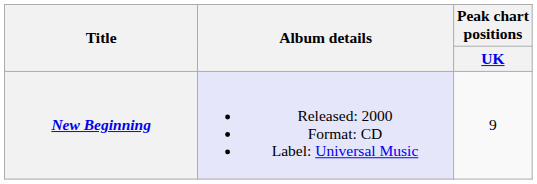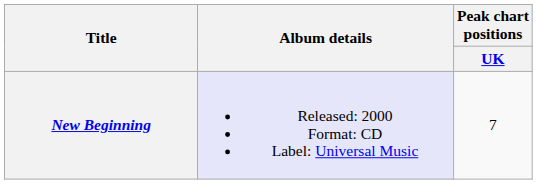 <table class="wikitable plainrowheaders" style="text-align:center;" border="1">
 <tr>
 <th scope="col" rowspan="2" style="width:12em;">Title</th>
 <th scope="col" rowspan="2" style="width:16em;">Album details</th>
 <th scope="col" colspan="1">Peak chart<br>positions</th>
 </tr>
 <tr>
 <th scope="col" style="text-align:center;"><a href='#'>UK</a></th>
 </tr>
 <tr>
 <th scope="row"><em><a href='#'>New Beginning</a></em></th>
 <td style="background: lavender;"><br><ul><li>Released: 2000</li><li>Format: CD</li><li>Label: <a href='#'>Universal Music</a></li></ul></td>
-<td align="center">9</td>
+<td align="center">7</td>
 </tr>
 </table>
